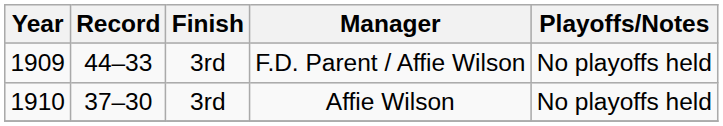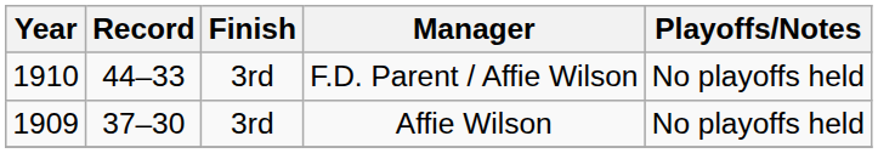 <table class="wikitable" style="text-align:center">
 <tr>
 <th>Year</th>
 <th>Record</th>
 <th>Finish</th>
 <th>Manager</th>
 <th>Playoffs/Notes</th>
 </tr>
 <tr>
-<td>1909</td>
+<td>1910</td>
 <td>44–33</td>
 <td>3rd</td>
 <td>F.D. Parent / Affie Wilson</td>
 <td>No playoffs held</td>
 </tr>
 <tr>
-<td>1910</td>
+<td>1909</td>
 <td>37–30</td>
 <td>3rd</td>
 <td>Affie Wilson</td>
 <td>No playoffs held</td>
 </tr>
 <tr>
 </tr>
 </table>
